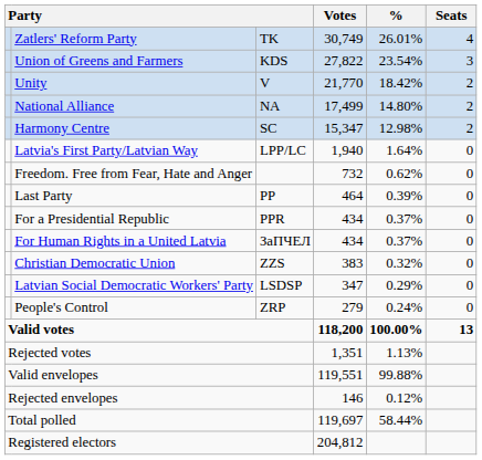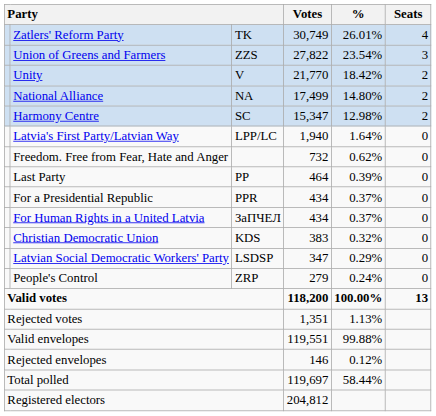 <table class="wikitable" border="1" style="text-align:right;">
 <tr>
 <th style="text-align:left;" colspan=3>Party</th>
 <th align=center width="50">Votes</th>
 <th align=center width="50">%</th>
 <th align=center width="50">Seats</th>
 </tr>
 <tr style="background:#CEE0F2;">
 <td></td>
 <td align=left><a href='#'>Zatlers' Reform Party</a></td>
 <td align=left>TK</td>
 <td>30,749</td>
 <td>26.01%</td>
 <td>4</td>
 </tr>
 <tr style="background:#CEE0F2;">
 <td></td>
 <td align=left><a href='#'>Union of Greens and Farmers</a></td>
-<td align=left>KDS</td>
+<td align=left>ZZS</td>
 <td>27,822</td>
 <td>23.54%</td>
 <td>3</td>
 </tr>
 <tr style="background:#CEE0F2;">
 <td></td>
 <td align=left><a href='#'>Unity</a></td>
 <td align=left>V</td>
 <td>21,770</td>
 <td>18.42%</td>
 <td>2</td>
 </tr>
 <tr style="background:#CEE0F2;">
 <td></td>
 <td align=left><a href='#'>National Alliance</a></td>
 <td align=left>NA</td>
 <td>17,499</td>
 <td>14.80%</td>
 <td>2</td>
 </tr>
 <tr style="background:#CEE0F2;">
 <td></td>
 <td align=left><a href='#'>Harmony Centre</a></td>
 <td align=left>SC</td>
 <td>15,347</td>
 <td>12.98%</td>
 <td>2</td>
 </tr>
 <tr>
 <td></td>
 <td align=left><a href='#'>Latvia's First Party/Latvian Way</a></td>
 <td align=left>LPP/LC</td>
 <td>1,940</td>
 <td>1.64%</td>
 <td>0</td>
 </tr>
 <tr>
 <td></td>
 <td align=left>Freedom. Free from Fear, Hate and Anger</td>
 <td align=left></td>
 <td>732</td>
 <td>0.62%</td>
 <td>0</td>
 </tr>
 <tr>
 <td></td>
 <td align=left>Last Party</td>
 <td align=left>PP</td>
 <td>464</td>
 <td>0.39%</td>
 <td>0</td>
 </tr>
 <tr>
 <td></td>
 <td align=left>For a Presidential Republic</td>
 <td align=left>PPR</td>
 <td>434</td>
 <td>0.37%</td>
 <td>0</td>
 </tr>
 <tr>
 <td></td>
 <td align=left><a href='#'>For Human Rights in a United Latvia</a></td>
 <td align=left>ЗаПЧЕЛ</td>
 <td>434</td>
 <td>0.37%</td>
 <td>0</td>
 </tr>
 <tr>
 <td></td>
 <td align=left><a href='#'>Christian Democratic Union</a></td>
-<td align=left>ZZS</td>
+<td align=left>KDS</td>
 <td>383</td>
 <td>0.32%</td>
 <td>0</td>
 </tr>
 <tr>
 <td></td>
 <td align=left style="white-space: nowrap;"><a href='#'>Latvian Social Democratic Workers' Party</a></td>
 <td align=left>LSDSP</td>
 <td>347</td>
 <td>0.29%</td>
 <td>0</td>
 </tr>
 <tr>
 <td></td>
 <td align=left>People's Control</td>
 <td align=left>ZRP</td>
 <td>279</td>
 <td>0.24%</td>
 <td>0</td>
 </tr>
 <tr style="font-weight:bold">
 <td align=left colspan=3>Valid votes</td>
 <td>118,200</td>
 <td>100.00%</td>
 <td>13</td>
 </tr>
 <tr>
 <td align=left colspan=3>Rejected votes</td>
 <td>1,351</td>
 <td>1.13%</td>
 <td></td>
 </tr>
 <tr>
 <td align=left colspan=3>Valid envelopes</td>
 <td>119,551</td>
 <td>99.88%</td>
 <td></td>
 </tr>
 <tr>
 <td align=left colspan=3>Rejected envelopes</td>
 <td>146</td>
 <td>0.12%</td>
 <td></td>
 </tr>
 <tr>
 <td align=left colspan=3>Total polled</td>
 <td>119,697</td>
 <td>58.44%</td>
 <td></td>
 </tr>
 <tr>
 <td align=left colspan=3>Registered electors</td>
 <td>204,812</td>
 <td></td>
 <td></td>
 </tr>
 </table>
